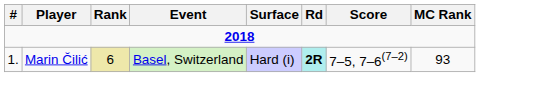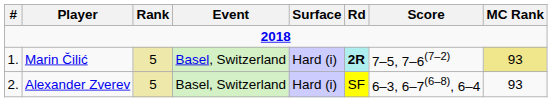 <table class="wikitable sortable">
 <tr>
 <th>#</th>
 <th>Player</th>
 <th>Rank</th>
 <th>Event</th>
 <th>Surface</th>
 <th>Rd</th>
 <th class="unsortable">Score</th>
 <th>MC Rank</th>
 </tr>
 <tr>
 <td colspan=8 style=text-align:center><strong><a href='#'>2018</a></strong></td>
 </tr>
 <tr>
 <td>1.</td>
 <td> <a href='#'>Marin Čilić</a></td>
-<td align=center bgcolor=EEE8AA>6</td>
+<td align=center bgcolor=EEE8AA>5</td>
 <td bgcolor=d4f1c5><a href='#'>Basel</a>, Switzerland</td>
 <td bgcolor=CCCCFF>Hard (i)</td>
 <td bgcolor=afeeee><strong>2R</strong></td>
 <td>7–5, 7–6<sup>(7–2)</sup></td>
+<td align=center style="background: khaki;">93</td>
+</tr>
+<tr>
+<td>2.</td>
+<td> <a href='#'>Alexander Zverev</a></td>
+<td align=center bgcolor=EEE8AA>5</td>
+<td bgcolor=d4f1c5>Basel, Switzerland</td>
+<td bgcolor=CCCCFF>Hard (i)</td>
+<td bgcolor=yellow>SF</td>
+<td>6–3, 6–7<sup>(6–8)</sup>, 6–4</td>
 <td align=center>93</td>
 </tr>
 </table>
